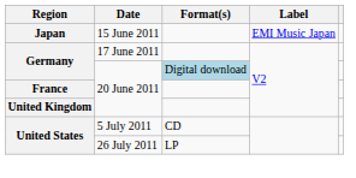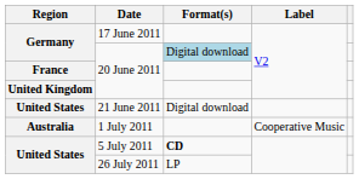 <table class="wikitable plainrowheaders">
 <tr>
 <th scope="col">Region</th>
 <th scope="col">Date</th>
 <th scope="col">Format(s)</th>
 <th scope="col">Label</th>
 <th scope="col"></th>
-</tr>
-<tr>
-<th scope="row">Japan</th>
-<td>15 June 2011</td>
-<td></td>
-<td><a href='#'>EMI Music Japan</a></td>
-<td align="center"></td>
 </tr>
 <tr>
 <th scope="row" rowspan="2">Germany</th>
 <td>17 June 2011</td>
 <td></td>
 <td rowspan="4"><a href='#'>V2</a></td>
 <td align="center"></td>
 </tr>
 <tr>
 <td rowspan="3">20 June 2011</td>
 <td style="background: lightblue;">Digital download</td>
 <td align="center"></td>
 </tr>
 <tr>
 <th scope="row">France</th>
 <td></td>
 <td align="center"></td>
 </tr>
 <tr>
 <th scope="row">United Kingdom</th>
 <td></td>
 <td align="center"></td>
 </tr>
 <tr>
+<th scope="row">United States</th>
+<td>21 June 2011</td>
+<td>Digital download</td>
+<td></td>
+<td align="center"></td>
+</tr>
+<tr>
+<th scope="row">Australia</th>
+<td>1 July 2011</td>
+<td></td>
+<td>Cooperative Music</td>
+<td align="center"></td>
+</tr>
+<tr>
 <th scope="row" rowspan="2">United States</th>
 <td>5 July 2011</td>
-<td>CD</td>
+<td><strong>CD</strong></td>
 <td rowspan="2"></td>
 <td align="center"></td>
 </tr>
 <tr>
 <td>26 July 2011</td>
 <td>LP</td>
 <td align="center"></td>
 </tr>
 </table>
